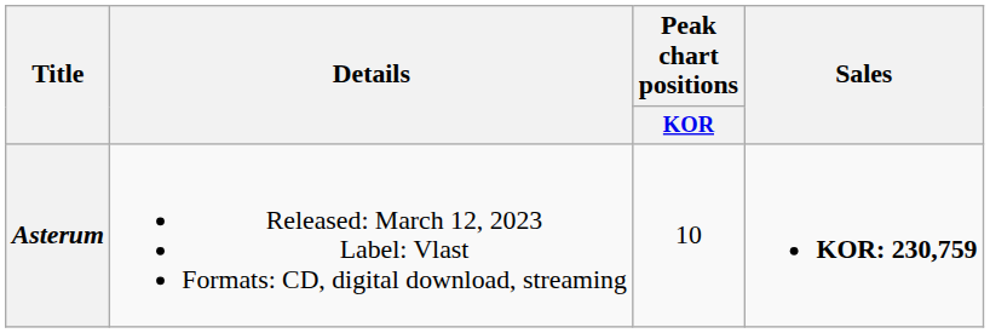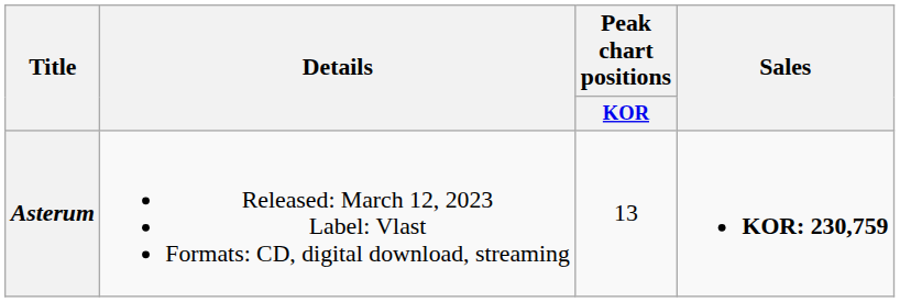 <table class="wikitable plainrowheaders" style="text-align:center;">
 <tr>
 <th scope="col" rowspan="2">Title</th>
 <th scope="col" rowspan="2">Details</th>
 <th scope="col" colspan="1">Peak chart positions</th>
 <th scope="col" rowspan="2">Sales</th>
 </tr>
 <tr>
 <th scope="col" style="font-size:85%; width:2.5em"><a href='#'>KOR</a><br></th>
 </tr>
 <tr>
 <th scope="row"><em>Asterum</em></th>
 <td><br><ul><li>Released: March 12, 2023</li><li>Label: Vlast</li><li>Formats: CD, digital download, streaming</li></ul></td>
-<td>10</td>
+<td>13</td>
 <td><strong><br><ul><li>KOR: 230,759</li></ul></strong></td>
 </tr>
 </table>
